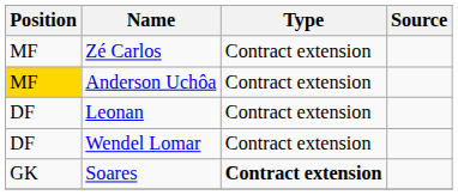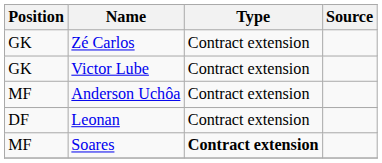 <table class="wikitable" style="text-align:"width:100px"; font-size:95%; width:35%;">
 <tr>
 <th style="background:#00000; color:black; text-align:center;">Position</th>
 <th style="background:#00000; color:black; text-align:center;">Name</th>
 <th style="background:#00000; color:black; text-align:center;">Type</th>
 <th style="background:#00000; color:black; text-align:center;">Source</th>
 </tr>
 <tr>
-<td>MF</td>
+<td>GK</td>
 <td><a href='#'>Zé Carlos</a></td>
 <td>Contract extension</td>
 <td></td>
 </tr>
 <tr>
-<td style="background: gold;">MF</td>
+<td>GK</td>
+<td><a href='#'>Victor Lube</a></td>
+<td>Contract extension</td>
+<td></td>
+</tr>
+<tr>
+<td>MF</td>
 <td><a href='#'>Anderson Uchôa</a></td>
 <td>Contract extension</td>
 <td></td>
 </tr>
 <tr>
 <td>DF</td>
 <td><a href='#'>Leonan</a></td>
 <td>Contract extension</td>
 <td></td>
 </tr>
 <tr>
-<td>DF</td>
-<td><a href='#'>Wendel Lomar</a></td>
-<td>Contract extension</td>
-<td></td>
-</tr>
-<tr>
-<td>GK</td>
+<td>MF</td>
 <td><a href='#'>Soares</a></td>
 <td><strong>Contract extension</strong></td>
 <td></td>
 </tr>
 <tr>
 </tr>
 </table>
